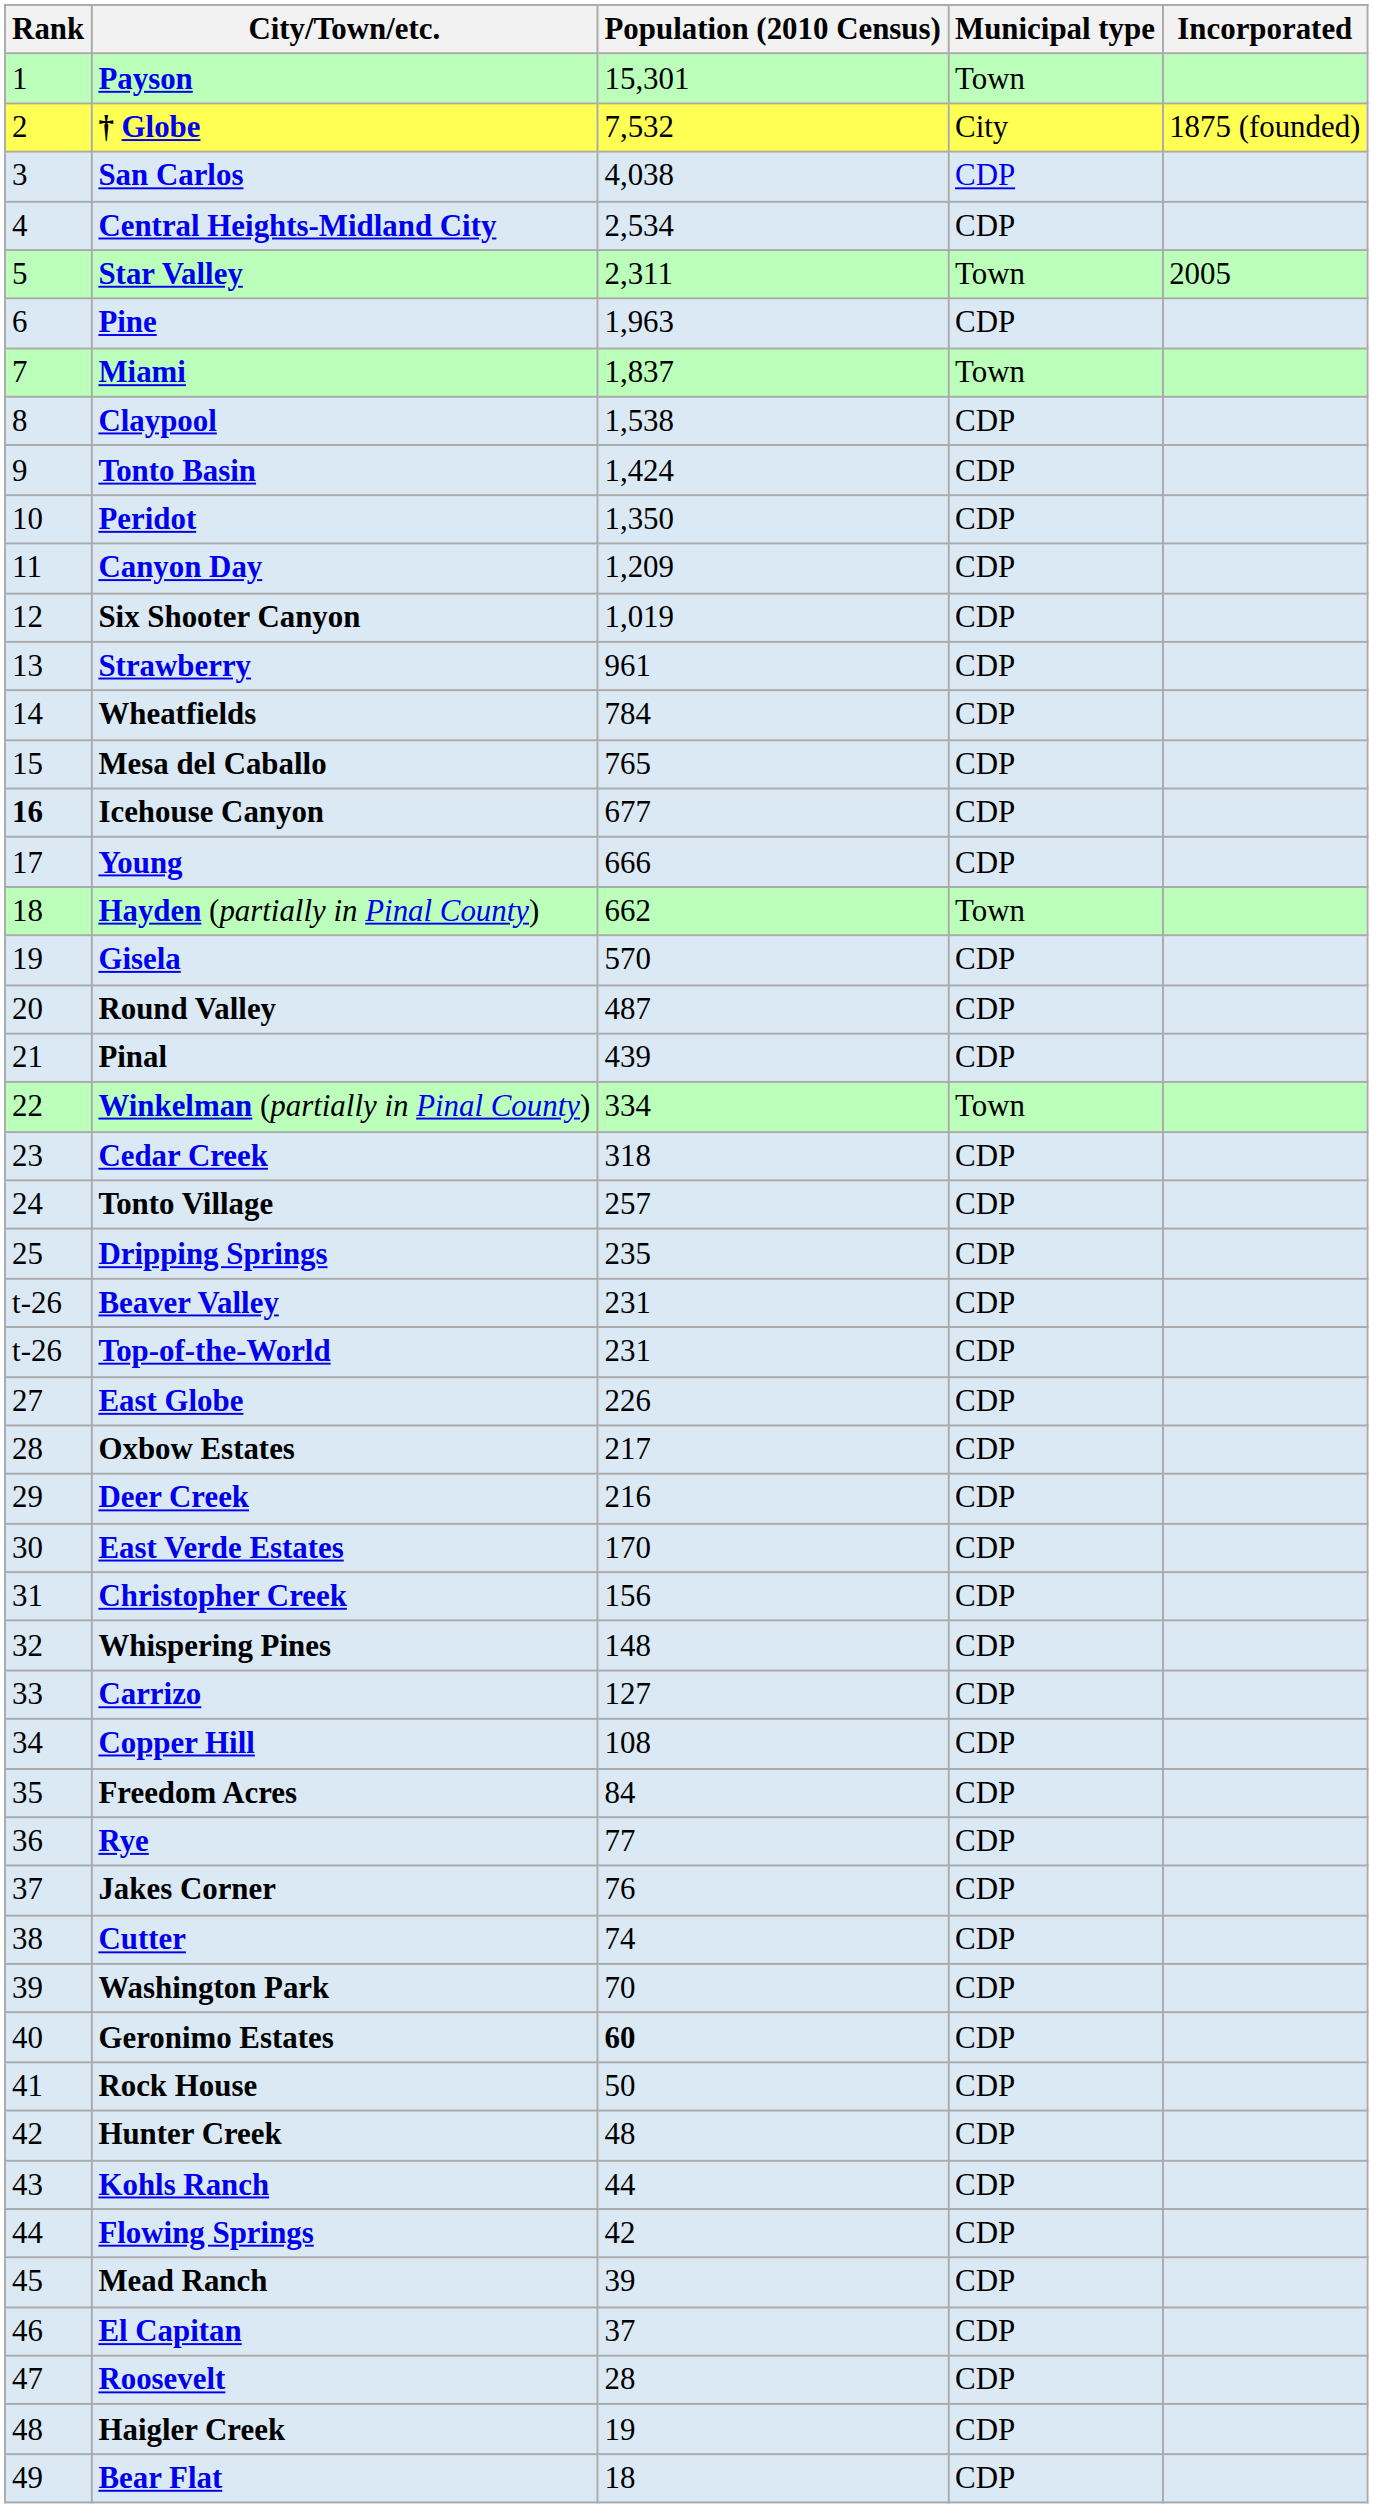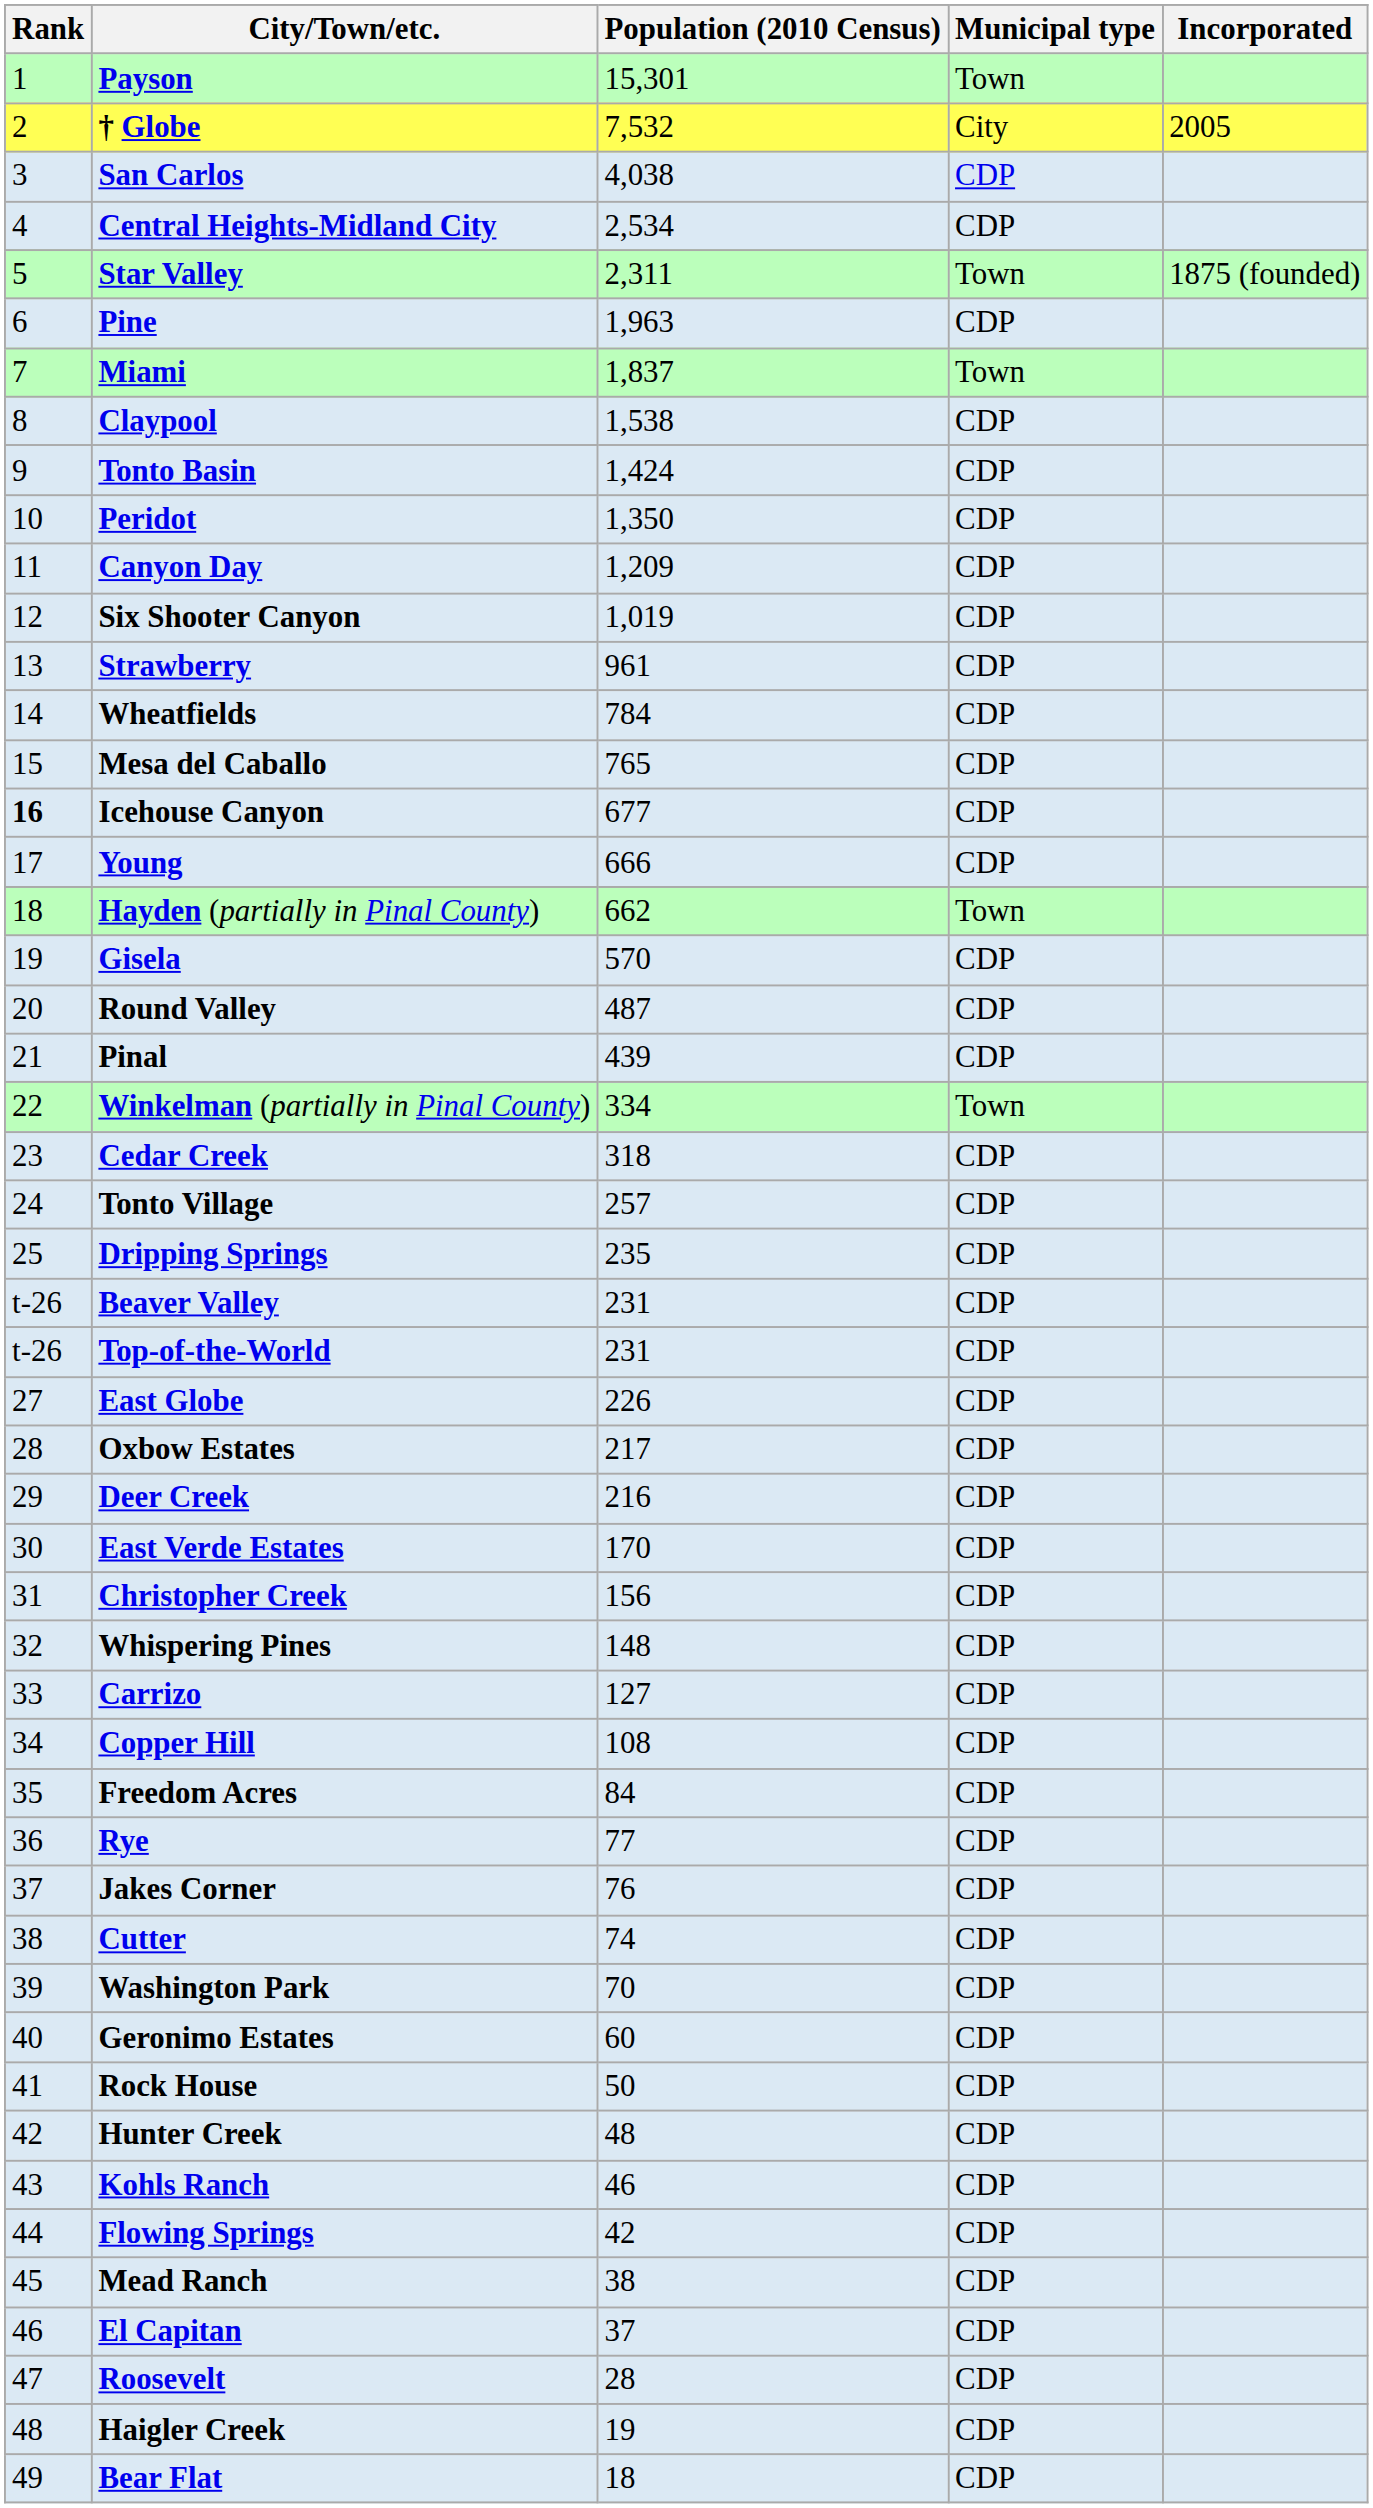 <table class="wikitable sortable">
 <tr>
 <th>Rank</th>
 <th>City/Town/etc.</th>
 <th>Population (2010 Census)</th>
 <th>Municipal type</th>
 <th>Incorporated</th>
 </tr>
 <tr style="background-color:#BBFFBB;">
 <td>1</td>
 <td><strong><a href='#'>Payson</a></strong></td>
 <td>15,301</td>
 <td>Town</td>
 <td></td>
 </tr>
 <tr style="background-color:#FFFF54;">
 <td>2</td>
 <td><strong>† <a href='#'>Globe</a></strong></td>
 <td>7,532</td>
 <td>City</td>
-<td>1875 (founded)</td>
+<td>2005</td>
 </tr>
 <tr style="background-color:#DBE9F4;">
 <td>3</td>
 <td><strong><a href='#'>San Carlos</a></strong></td>
 <td>4,038</td>
 <td><a href='#'>CDP</a></td>
 <td></td>
 </tr>
 <tr style="background-color:#DBE9F4;">
 <td>4</td>
 <td><strong><a href='#'>Central Heights-Midland City</a></strong></td>
 <td>2,534</td>
 <td>CDP</td>
 <td></td>
 </tr>
 <tr style="background-color:#BBFFBB;">
 <td>5</td>
 <td><strong><a href='#'>Star Valley</a></strong></td>
 <td>2,311</td>
 <td>Town</td>
-<td>2005</td>
+<td>1875 (founded)</td>
 </tr>
 <tr style="background-color:#DBE9F4;">
 <td>6</td>
 <td><strong><a href='#'>Pine</a></strong></td>
 <td>1,963</td>
 <td>CDP</td>
 <td></td>
 </tr>
 <tr style="background-color:#BBFFBB;">
 <td>7</td>
 <td><strong><a href='#'>Miami</a></strong></td>
 <td>1,837</td>
 <td>Town</td>
 <td></td>
 </tr>
 <tr style="background-color:#DBE9F4;">
 <td>8</td>
 <td><strong><a href='#'>Claypool</a></strong></td>
 <td>1,538</td>
 <td>CDP</td>
 <td></td>
 </tr>
 <tr style="background-color:#DBE9F4;">
 <td>9</td>
 <td><strong><a href='#'>Tonto Basin</a></strong></td>
 <td>1,424</td>
 <td>CDP</td>
 <td></td>
 </tr>
 <tr style="background-color:#DBE9F4;">
 <td>10</td>
 <td><strong><a href='#'>Peridot</a></strong></td>
 <td>1,350</td>
 <td>CDP</td>
 <td></td>
 </tr>
 <tr style="background-color:#DBE9F4;">
 <td>11</td>
 <td><strong><a href='#'>Canyon Day</a></strong></td>
 <td>1,209</td>
 <td>CDP</td>
 <td></td>
 </tr>
 <tr style="background-color:#DBE9F4;">
 <td>12</td>
 <td><strong>Six Shooter Canyon</strong></td>
 <td>1,019</td>
 <td>CDP</td>
 <td></td>
 </tr>
 <tr style="background-color:#DBE9F4;">
 <td>13</td>
 <td><strong><a href='#'>Strawberry</a></strong></td>
 <td>961</td>
 <td>CDP</td>
 <td></td>
 </tr>
 <tr style="background-color:#DBE9F4;">
 <td>14</td>
 <td><strong>Wheatfields</strong></td>
 <td>784</td>
 <td>CDP</td>
 <td></td>
 </tr>
 <tr style="background-color:#DBE9F4;">
 <td>15</td>
 <td><strong>Mesa del Caballo</strong></td>
 <td>765</td>
 <td>CDP</td>
 <td></td>
 </tr>
 <tr style="background-color:#DBE9F4;">
 <td><strong>16</strong></td>
 <td><strong>Icehouse Canyon</strong></td>
 <td>677</td>
 <td>CDP</td>
 <td></td>
 </tr>
 <tr style="background-color:#DBE9F4;">
 <td>17</td>
 <td><strong><a href='#'>Young</a></strong></td>
 <td>666</td>
 <td>CDP</td>
 <td></td>
 </tr>
 <tr style="background-color:#BBFFBB;">
 <td>18</td>
 <td><strong><a href='#'>Hayden</a></strong> (<em>partially in <a href='#'>Pinal County</a></em>)</td>
 <td>662</td>
 <td>Town</td>
 <td></td>
 </tr>
 <tr style="background-color:#DBE9F4;">
 <td>19</td>
 <td><strong><a href='#'>Gisela</a></strong></td>
 <td>570</td>
 <td>CDP</td>
 <td></td>
 </tr>
 <tr style="background-color:#DBE9F4;">
 <td>20</td>
 <td><strong>Round Valley</strong></td>
 <td>487</td>
 <td>CDP</td>
 <td></td>
 </tr>
 <tr style="background-color:#DBE9F4;">
 <td>21</td>
 <td><strong>Pinal</strong></td>
 <td>439</td>
 <td>CDP</td>
 <td></td>
 </tr>
 <tr style="background-color:#BBFFBB;">
 <td>22</td>
 <td><strong><a href='#'>Winkelman</a></strong> (<em>partially in <a href='#'>Pinal County</a></em>)</td>
 <td>334</td>
 <td>Town</td>
 <td></td>
 </tr>
 <tr style="background-color:#DBE9F4;">
 <td>23</td>
 <td><strong><a href='#'>Cedar Creek</a></strong></td>
 <td>318</td>
 <td>CDP</td>
 <td></td>
 </tr>
 <tr style="background-color:#DBE9F4;">
 <td>24</td>
 <td><strong>Tonto Village</strong></td>
 <td>257</td>
 <td>CDP</td>
 <td></td>
 </tr>
 <tr style="background-color:#DBE9F4;">
 <td>25</td>
 <td><strong><a href='#'>Dripping Springs</a></strong></td>
 <td>235</td>
 <td>CDP</td>
 <td></td>
 </tr>
 <tr style="background-color:#DBE9F4;">
 <td>t-26</td>
 <td><strong><a href='#'>Beaver Valley</a></strong></td>
 <td>231</td>
 <td>CDP</td>
 <td></td>
 </tr>
 <tr style="background-color:#DBE9F4;">
 <td>t-26</td>
 <td><strong><a href='#'>Top-of-the-World</a></strong></td>
 <td>231</td>
 <td>CDP</td>
 <td></td>
 </tr>
 <tr style="background-color:#DBE9F4;">
 <td>27</td>
 <td><strong><a href='#'>East Globe</a></strong></td>
 <td>226</td>
 <td>CDP</td>
 <td></td>
 </tr>
 <tr style="background-color:#DBE9F4;">
 <td>28</td>
 <td><strong>Oxbow Estates</strong></td>
 <td>217</td>
 <td>CDP</td>
 <td></td>
 </tr>
 <tr style="background-color:#DBE9F4;">
 <td>29</td>
 <td><strong><a href='#'>Deer Creek</a></strong></td>
 <td>216</td>
 <td>CDP</td>
 <td></td>
 </tr>
 <tr style="background-color:#DBE9F4;">
 <td>30</td>
 <td><strong><a href='#'>East Verde Estates</a></strong></td>
 <td>170</td>
 <td>CDP</td>
 <td></td>
 </tr>
 <tr style="background-color:#DBE9F4;">
 <td>31</td>
 <td><strong><a href='#'>Christopher Creek</a></strong></td>
 <td>156</td>
 <td>CDP</td>
 <td></td>
 </tr>
 <tr style="background-color:#DBE9F4;">
 <td>32</td>
 <td><strong>Whispering Pines</strong></td>
 <td>148</td>
 <td>CDP</td>
 <td></td>
 </tr>
 <tr style="background-color:#DBE9F4;">
 <td>33</td>
 <td><strong><a href='#'>Carrizo</a></strong></td>
 <td>127</td>
 <td>CDP</td>
 <td></td>
 </tr>
 <tr style="background-color:#DBE9F4;">
 <td>34</td>
 <td><strong><a href='#'>Copper Hill</a></strong></td>
 <td>108</td>
 <td>CDP</td>
 <td></td>
 </tr>
 <tr style="background-color:#DBE9F4;">
 <td>35</td>
 <td><strong>Freedom Acres</strong></td>
 <td>84</td>
 <td>CDP</td>
 <td></td>
 </tr>
 <tr style="background-color:#DBE9F4;">
 <td>36</td>
 <td><strong><a href='#'>Rye</a></strong></td>
 <td>77</td>
 <td>CDP</td>
 <td></td>
 </tr>
 <tr style="background-color:#DBE9F4;">
 <td>37</td>
 <td><strong>Jakes Corner</strong></td>
 <td>76</td>
 <td>CDP</td>
 <td></td>
 </tr>
 <tr style="background-color:#DBE9F4;">
 <td>38</td>
 <td><strong><a href='#'>Cutter</a></strong></td>
 <td>74</td>
 <td>CDP</td>
 <td></td>
 </tr>
 <tr style="background-color:#DBE9F4;">
 <td>39</td>
 <td><strong>Washington Park</strong></td>
 <td>70</td>
 <td>CDP</td>
 <td></td>
 </tr>
 <tr style="background-color:#DBE9F4;">
 <td>40</td>
 <td><strong>Geronimo Estates</strong></td>
-<td><strong>60</strong></td>
+<td>60</td>
 <td>CDP</td>
 <td></td>
 </tr>
 <tr style="background-color:#DBE9F4;">
 <td>41</td>
 <td><strong>Rock House</strong></td>
 <td>50</td>
 <td>CDP</td>
 <td></td>
 </tr>
 <tr style="background-color:#DBE9F4;">
 <td>42</td>
 <td><strong>Hunter Creek</strong></td>
 <td>48</td>
 <td>CDP</td>
 <td></td>
 </tr>
 <tr style="background-color:#DBE9F4;">
 <td>43</td>
 <td><strong><a href='#'>Kohls Ranch</a></strong></td>
-<td>44</td>
+<td>46</td>
 <td>CDP</td>
 <td></td>
 </tr>
 <tr style="background-color:#DBE9F4;">
 <td>44</td>
 <td><strong><a href='#'>Flowing Springs</a></strong></td>
 <td>42</td>
 <td>CDP</td>
 <td></td>
 </tr>
 <tr style="background-color:#DBE9F4;">
 <td>45</td>
 <td><strong>Mead Ranch</strong></td>
-<td>39</td>
+<td>38</td>
 <td>CDP</td>
 <td></td>
 </tr>
 <tr style="background-color:#DBE9F4;">
 <td>46</td>
 <td><strong><a href='#'>El Capitan</a></strong></td>
 <td>37</td>
 <td>CDP</td>
 <td></td>
 </tr>
 <tr style="background-color:#DBE9F4;">
 <td>47</td>
 <td><strong><a href='#'>Roosevelt</a></strong></td>
 <td>28</td>
 <td>CDP</td>
 <td></td>
 </tr>
 <tr style="background-color:#DBE9F4;">
 <td>48</td>
 <td><strong>Haigler Creek</strong></td>
 <td>19</td>
 <td>CDP</td>
 <td></td>
 </tr>
 <tr style="background-color:#DBE9F4;">
 <td>49</td>
 <td><strong><a href='#'>Bear Flat</a></strong></td>
 <td>18</td>
 <td>CDP</td>
 <td></td>
 </tr>
 </table>
